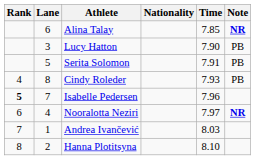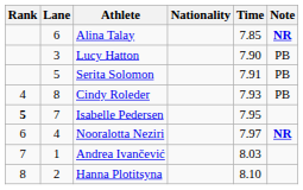 <table class="wikitable sortable" style="text-align:center">
 <tr>
 <th>Rank</th>
 <th>Lane</th>
 <th>Athlete</th>
 <th>Nationality</th>
 <th>Time</th>
 <th>Note</th>
 </tr>
 <tr>
 <td></td>
 <td>6</td>
 <td align=left><a href='#'>Alina Talay</a></td>
 <td align=left></td>
 <td>7.85</td>
 <td><strong><a href='#'>NR</a></strong></td>
 </tr>
 <tr>
 <td></td>
 <td>3</td>
 <td align=left><a href='#'>Lucy Hatton</a></td>
 <td align=left></td>
 <td>7.90</td>
 <td>PB</td>
 </tr>
 <tr>
 <td></td>
 <td>5</td>
 <td align=left><a href='#'>Serita Solomon</a></td>
 <td align=left></td>
 <td>7.91</td>
 <td>PB</td>
 </tr>
 <tr>
 <td>4</td>
 <td>8</td>
 <td align=left><a href='#'>Cindy Roleder</a></td>
 <td align=left></td>
 <td>7.93</td>
 <td>PB</td>
 </tr>
 <tr>
 <td><strong>5</strong></td>
 <td>7</td>
 <td align=left><a href='#'>Isabelle Pedersen</a></td>
 <td align=left></td>
-<td>7.96</td>
+<td>7.95</td>
 <td></td>
 </tr>
 <tr>
 <td>6</td>
 <td>4</td>
 <td align=left><a href='#'>Nooralotta Neziri</a></td>
 <td align=left></td>
 <td>7.97</td>
 <td><strong><a href='#'>NR</a></strong></td>
 </tr>
 <tr>
 <td>7</td>
 <td>1</td>
 <td align=left><a href='#'>Andrea Ivančević</a></td>
 <td align=left></td>
 <td>8.03</td>
 <td></td>
 </tr>
 <tr>
 <td>8</td>
 <td>2</td>
 <td align=left><a href='#'>Hanna Plotitsyna</a></td>
 <td align=left></td>
 <td>8.10</td>
 <td></td>
 </tr>
 </table>
